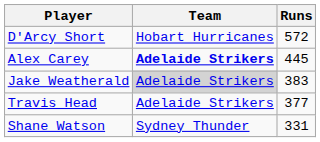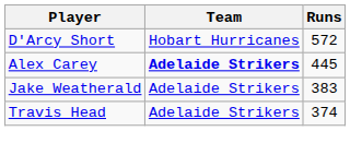 <table class="wikitable" style="text-align: center;">
 <tr>
 <th>Player</th>
 <th>Team</th>
 <th>Runs</th>
 </tr>
 <tr>
 <td style="text-align:left"><a href='#'>D'Arcy Short</a></td>
 <td style="text-align:left"><a href='#'>Hobart Hurricanes</a></td>
 <td>572</td>
 </tr>
 <tr>
 <td style="text-align:left"><a href='#'>Alex Carey</a></td>
 <td style="text-align:left"><strong><a href='#'>Adelaide Strikers</a></strong></td>
 <td>445</td>
 </tr>
 <tr>
 <td style="text-align:left"><a href='#'>Jake Weatherald</a></td>
-<td style="background: lightgrey; text-align:left"><a href='#'>Adelaide Strikers</a></td>
+<td style="text-align:left"><a href='#'>Adelaide Strikers</a></td>
 <td>383</td>
 </tr>
 <tr>
 <td style="text-align:left"><a href='#'>Travis Head</a></td>
 <td style="text-align:left"><a href='#'>Adelaide Strikers</a></td>
-<td>377</td>
-</tr>
-<tr>
-<td style="text-align:left"><a href='#'>Shane Watson</a></td>
-<td style="text-align:left"><a href='#'>Sydney Thunder</a></td>
-<td>331</td>
+<td>374</td>
 </tr>
 </table>
